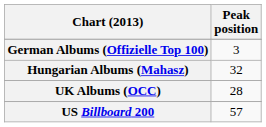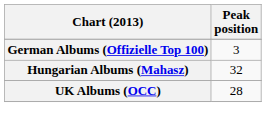 <table class="wikitable sortable plainrowheaders" style="text-align:center">
 <tr>
 <th scope="col">Chart (2013)</th>
 <th scope="col">Peak<br>position</th>
 </tr>
 <tr>
 </tr>
 <tr>
 </tr>
 <tr>
 </tr>
 <tr>
 </tr>
 <tr>
 </tr>
 <tr>
 </tr>
 <tr>
 <th scope="row">German Albums (<a href='#'>Offizielle Top 100</a>)</th>
 <td>3</td>
 </tr>
 <tr>
 <th scope="row">Hungarian Albums (<a href='#'>Mahasz</a>)</th>
 <td>32</td>
 </tr>
 <tr>
 </tr>
 <tr>
 </tr>
 <tr>
 </tr>
 <tr>
 </tr>
 <tr>
 </tr>
 <tr>
 </tr>
 <tr>
 <th scope="row">UK Albums (<a href='#'>OCC</a>)</th>
 <td>28</td>
 </tr>
 <tr>
 </tr>
-<tr>
-<th scope="row">US <a href='#'><em>Billboard</em> 200</a></th>
-<td>57</td>
-</tr>
 </table>
